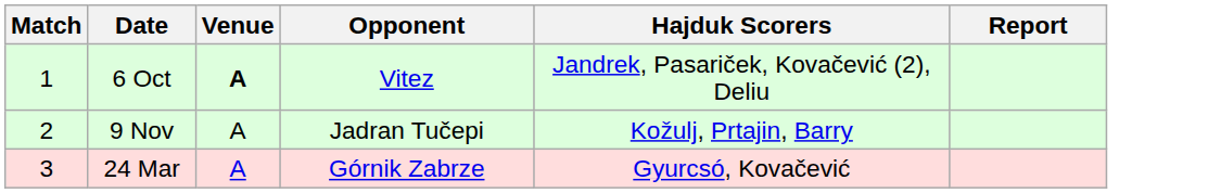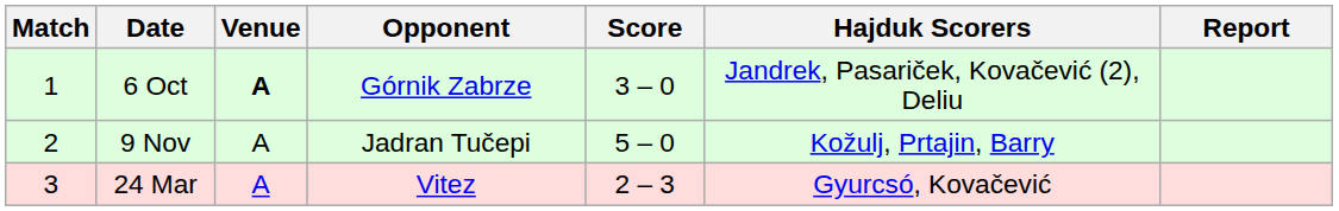 <table class="wikitable sortable" style="text-align: center; font-size:95%;">
 <tr>
 <th width="30">Match</th>
 <th width="60">Date<br></th>
 <th width="20">Venue<br></th>
 <th width="150">Opponent<br></th>
+<th width="60">Score<br></th>
 <th width="250">Hajduk Scorers</th>
 <th width="90" class="unsortable">Report</th>
 </tr>
 <tr bgcolor="#ddffdd">
 <td>1</td>
 <td>6 Oct</td>
 <td><strong>A </strong></td>
-<td> <a href='#'>Vitez</a></td>
+<td> <a href='#'>Górnik Zabrze</a></td>
+<td>3 – 0</td>
 <td> <a href='#'>Jandrek</a>, Pasariček, Kovačević (2), Deliu</td>
 <td></td>
 </tr>
 <tr bgcolor="#ddffdd">
 <td>2</td>
 <td>9 Nov</td>
 <td>A</td>
 <td> Jadran Tučepi</td>
+<td>5 – 0</td>
 <td> <a href='#'>Kožulj</a>, <a href='#'>Prtajin</a>, <a href='#'>Barry</a></td>
 <td></td>
 </tr>
 <tr bgcolor="#ffdddd">
 <td>3</td>
 <td>24 Mar</td>
 <td><a href='#'>A</a> </td>
-<td> <a href='#'>Górnik Zabrze</a></td>
+<td> <a href='#'>Vitez</a></td>
+<td>2 – 3</td>
 <td> <a href='#'>Gyurcsó</a>, Kovačević</td>
 <td></td>
 </tr>
 </table>
